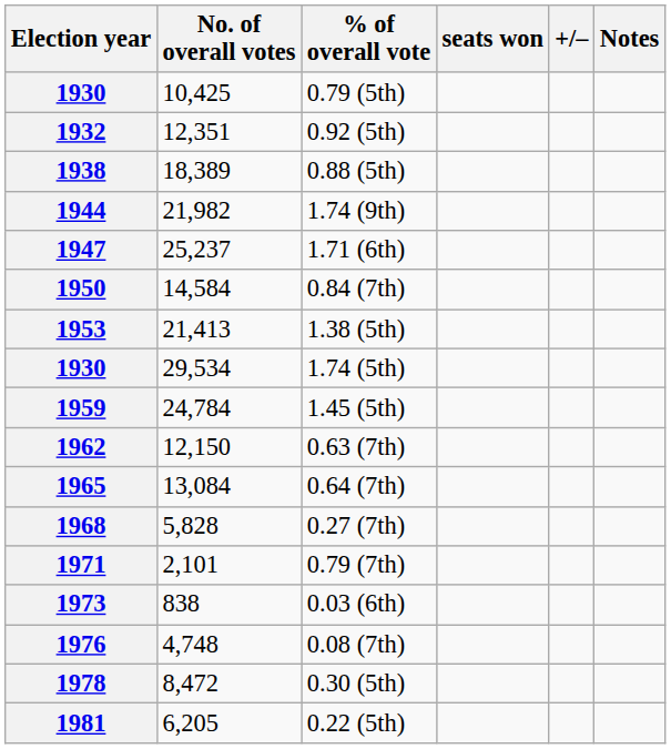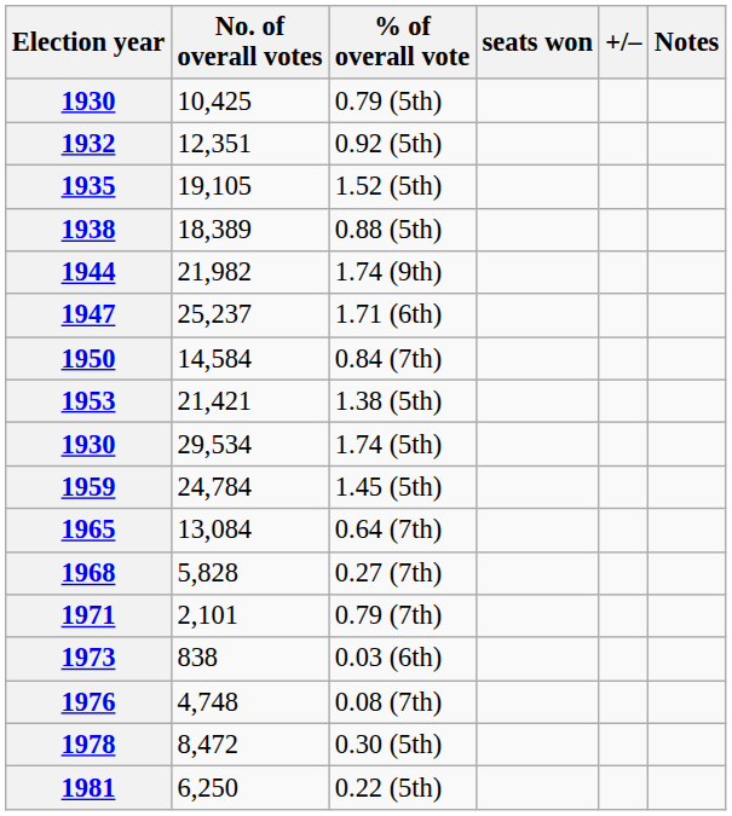 <table class=wikitable>
 <tr>
 <th>Election year</th>
 <th>No. of<br>overall votes</th>
 <th>% of<br>overall vote</th>
 <th>seats won</th>
 <th>+/–</th>
 <th>Notes</th>
 </tr>
 <tr>
 <th><a href='#'>1930</a></th>
 <td>10,425</td>
 <td>0.79 (5th)</td>
 <td></td>
 <td></td>
 <td></td>
 </tr>
 <tr>
 <th><a href='#'>1932</a></th>
 <td>12,351</td>
 <td>0.92 (5th)</td>
+<td></td>
+<td></td>
+<td></td>
+</tr>
+<tr>
+<th><a href='#'>1935</a></th>
+<td>19,105</td>
+<td>1.52 (5th)</td>
 <td></td>
 <td></td>
 <td></td>
 </tr>
 <tr>
 <th><a href='#'>1938</a></th>
 <td>18,389</td>
 <td>0.88 (5th)</td>
 <td></td>
 <td></td>
 <td></td>
 </tr>
 <tr>
 <th><a href='#'>1944</a></th>
 <td>21,982</td>
 <td>1.74 (9th)</td>
 <td></td>
 <td></td>
 <td></td>
 </tr>
 <tr>
 <th><a href='#'>1947</a></th>
 <td>25,237</td>
 <td>1.71 (6th)</td>
 <td></td>
 <td></td>
 <td></td>
 </tr>
 <tr>
 <th><a href='#'>1950</a></th>
 <td>14,584</td>
 <td>0.84 (7th)</td>
 <td></td>
 <td></td>
 <td></td>
 </tr>
 <tr>
 <th><a href='#'>1953</a></th>
-<td>21,413</td>
+<td>21,421</td>
 <td>1.38 (5th)</td>
 <td></td>
 <td></td>
 <td></td>
 </tr>
 <tr>
 <th><a href='#'>1930</a></th>
 <td>29,534</td>
 <td>1.74 (5th)</td>
 <td></td>
 <td></td>
 <td></td>
 </tr>
 <tr>
 <th><a href='#'>1959</a></th>
 <td>24,784</td>
 <td>1.45 (5th)</td>
-<td></td>
-<td></td>
-<td></td>
-</tr>
-<tr>
-<th><a href='#'>1962</a></th>
-<td>12,150</td>
-<td>0.63 (7th)</td>
 <td></td>
 <td></td>
 <td></td>
 </tr>
 <tr>
 <th><a href='#'>1965</a></th>
 <td>13,084</td>
 <td>0.64 (7th)</td>
 <td></td>
 <td></td>
 <td></td>
 </tr>
 <tr>
 <th><a href='#'>1968</a></th>
 <td>5,828</td>
 <td>0.27 (7th)</td>
 <td></td>
 <td></td>
 <td></td>
 </tr>
 <tr>
 <th><a href='#'>1971</a></th>
 <td>2,101</td>
 <td>0.79 (7th)</td>
 <td></td>
 <td></td>
 <td></td>
 </tr>
 <tr>
 <th><a href='#'>1973</a></th>
 <td>838</td>
 <td>0.03 (6th)</td>
 <td></td>
 <td></td>
 <td></td>
 </tr>
 <tr>
 <th><a href='#'>1976</a></th>
 <td>4,748</td>
 <td>0.08 (7th)</td>
 <td></td>
 <td></td>
 <td></td>
 </tr>
 <tr>
 <th><a href='#'>1978</a></th>
 <td>8,472</td>
 <td>0.30 (5th)</td>
 <td></td>
 <td></td>
 <td></td>
 </tr>
 <tr>
 <th><a href='#'>1981</a></th>
-<td>6,205</td>
+<td>6,250</td>
 <td>0.22 (5th)</td>
 <td></td>
 <td></td>
 <td></td>
 </tr>
 </table>
